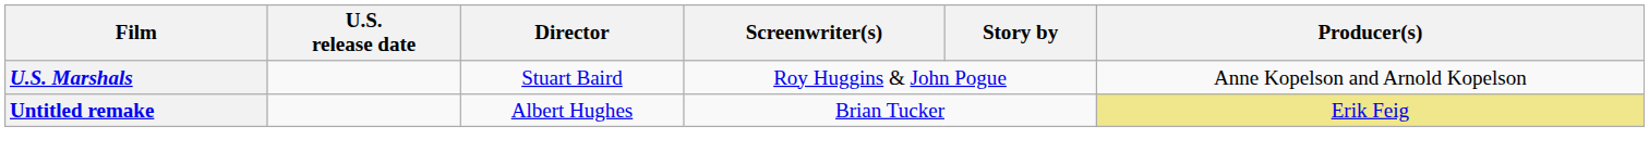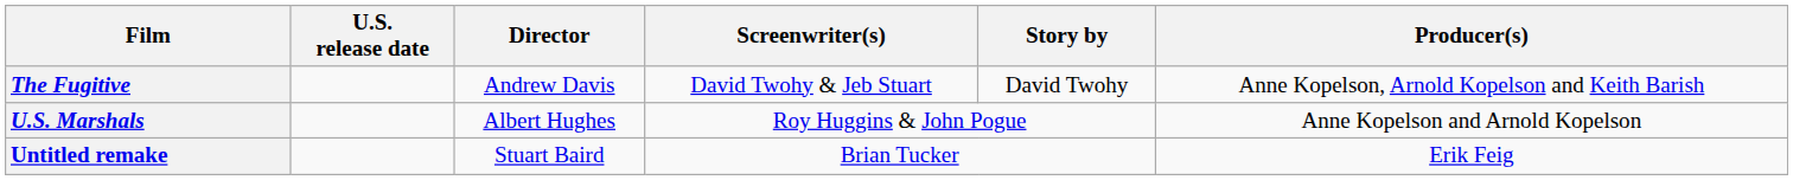 <table class="wikitable plainrowheaders" style="text-align:center" width=100%>
 <tr>
 <th scope="col" style="width:16%;">Film</th>
 <th scope="col">U.S. <br>release date</th>
 <th scope="col">Director</th>
 <th scope="col">Screenwriter(s)</th>
 <th scope="col">Story by</th>
 <th scope="col">Producer(s)</th>
 </tr>
 <tr>
+<th scope="row" style="text-align:left"><em><a href='#'>The Fugitive</a></em></th>
+<td style="text-align:center"></td>
+<td><a href='#'>Andrew Davis</a></td>
+<td><a href='#'>David Twohy</a> & <a href='#'>Jeb Stuart</a></td>
+<td>David Twohy</td>
+<td>Anne Kopelson, <a href='#'>Arnold Kopelson</a> and <a href='#'>Keith Barish</a></td>
+</tr>
+<tr>
 <th scope="row" style="text-align:left"><em><a href='#'>U.S. Marshals</a></em></th>
 <td style="text-align:center"></td>
-<td><a href='#'>Stuart Baird</a></td>
+<td><a href='#'>Albert Hughes</a></td>
 <td colspan="2"><a href='#'>Roy Huggins</a> & <a href='#'>John Pogue</a></td>
 <td>Anne Kopelson and Arnold Kopelson</td>
 </tr>
 <tr>
 <th scope="row" style="text-align:left"><a href='#'>Untitled remake</a></th>
 <td></td>
-<td><a href='#'>Albert Hughes</a></td>
+<td><a href='#'>Stuart Baird</a></td>
 <td colspan="2"><a href='#'>Brian Tucker</a></td>
-<td style="background: khaki;"><a href='#'>Erik Feig</a></td>
+<td><a href='#'>Erik Feig</a></td>
 </tr>
 </table>
